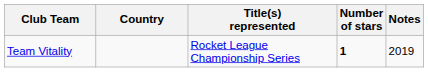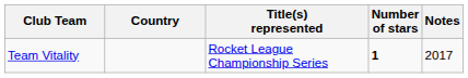 <table class="wikitable sortable">
 <tr>
 <th width=120>Club Team</th>
 <th width=120>Country</th>
 <th width=200>Title(s)<br>represented</th>
 <th>Number<br>of stars</th>
 <th class="unsortable">Notes</th>
 </tr>
 <tr>
 <td><a href='#'>Team Vitality</a></td>
 <td></td>
 <td><a href='#'>Rocket League Championship Series</a></td>
 <td><strong>1</strong></td>
-<td>2019</td>
+<td>2017</td>
 </tr>
 </table>
